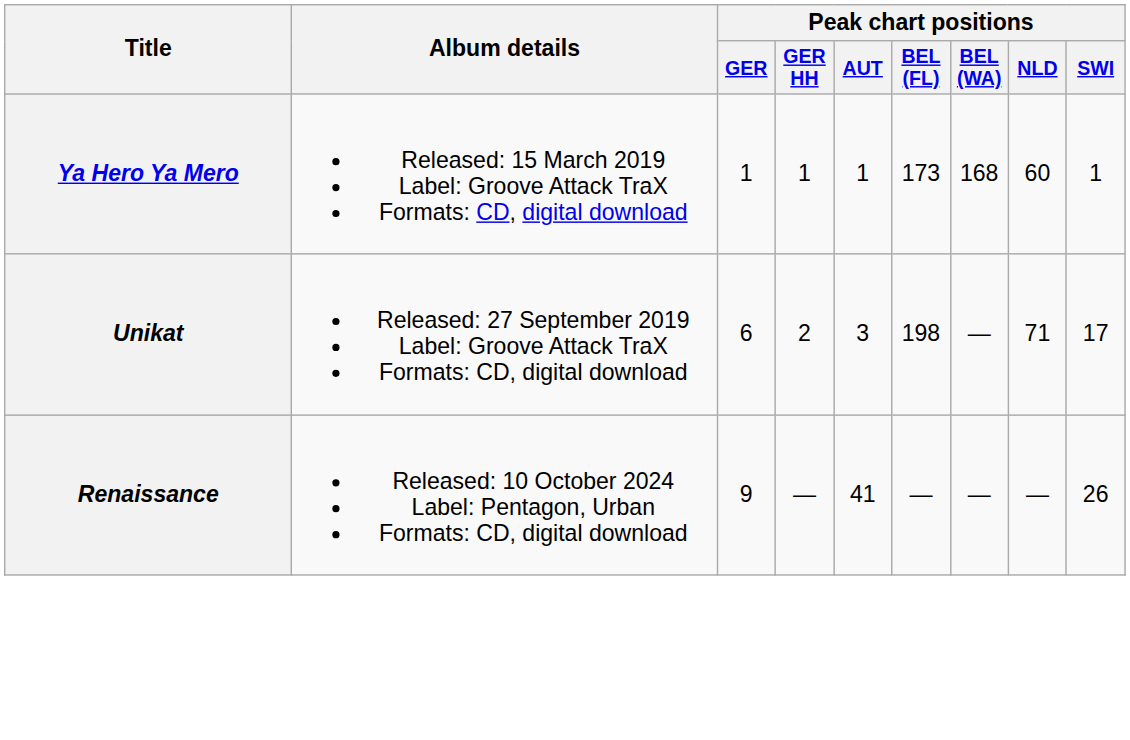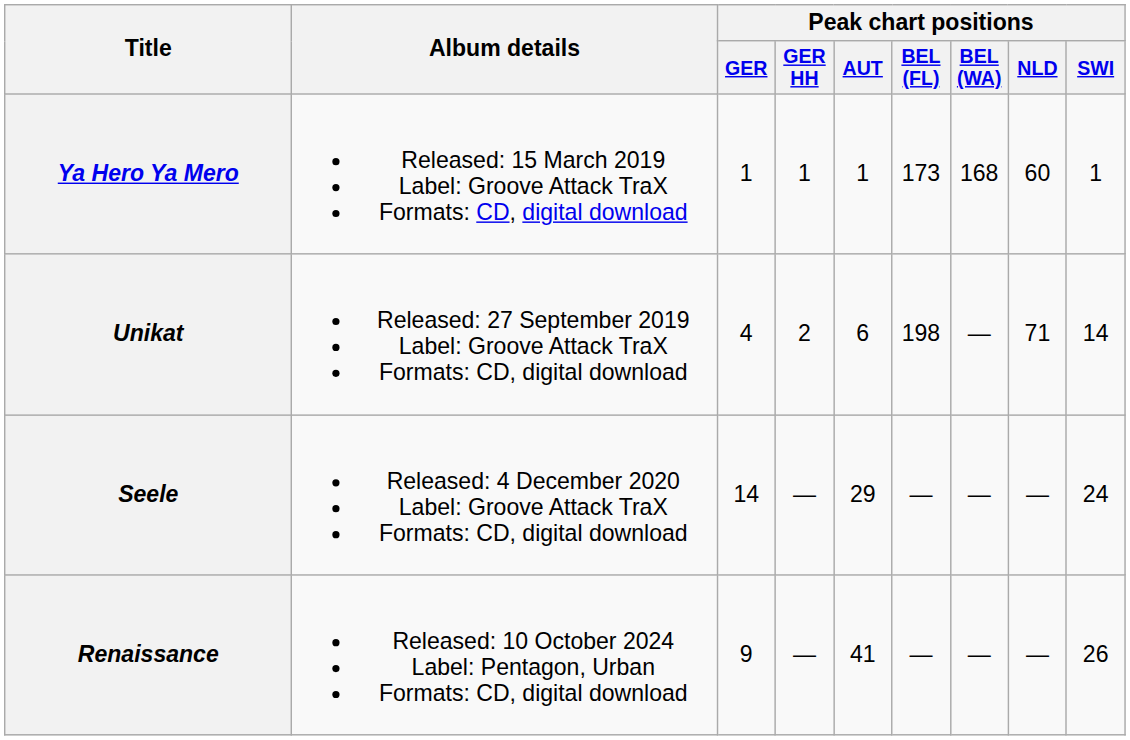 <table class="wikitable plainrowheaders" style="text-align:center;">
 <tr>
 <th scope="col" rowspan="2" style="width:12em;">Title</th>
 <th scope="col" rowspan="2" style="width:018em;">Album details</th>
 <th scope="col" colspan="7">Peak chart positions</th>
 </tr>
 <tr>
 <th scope="col" style="width:2.5em; font-size:85%"><a href='#'>GER</a><br></th>
 <th scope="col" style="width:2.5em; font-size:85%"><a href='#'>GER<br>HH</a><br></th>
 <th style="width:2.5em; font-size:85%"><a href='#'>AUT</a><br></th>
 <th style="width:2.5em; font-size:85%"><a href='#'>BEL<br>(FL)</a><br></th>
 <th style="width:2.5em; font-size:85%"><a href='#'>BEL<br>(WA)</a><br></th>
 <th style="width:2.5em; font-size:85%"><a href='#'>NLD</a><br></th>
 <th style="width:2.5em; font-size:85%"><a href='#'>SWI</a><br></th>
 </tr>
 <tr>
 <th scope="row"><em><a href='#'>Ya Hero Ya Mero</a></em></th>
 <td><br><ul><li>Released: 15 March 2019</li><li>Label: Groove Attack TraX</li><li>Formats: <a href='#'>CD</a>, <a href='#'>digital download</a></li></ul></td>
 <td>1</td>
 <td>1</td>
 <td>1</td>
 <td>173</td>
 <td>168</td>
 <td>60</td>
 <td>1</td>
 </tr>
 <tr>
 <th scope="row"><em>Unikat</em></th>
 <td><br><ul><li>Released: 27 September 2019</li><li>Label: Groove Attack TraX</li><li>Formats: CD, digital download</li></ul></td>
+<td>4</td>
+<td>2</td>
 <td>6</td>
-<td>2</td>
-<td>3</td>
 <td>198</td>
 <td>—</td>
 <td>71</td>
-<td>17</td>
+<td>14</td>
+</tr>
+<tr>
+<th scope="row"><em>Seele</em></th>
+<td><br><ul><li>Released: 4 December 2020</li><li>Label: Groove Attack TraX</li><li>Formats: CD, digital download</li></ul></td>
+<td>14</td>
+<td>—</td>
+<td>29</td>
+<td>—</td>
+<td>—</td>
+<td>—</td>
+<td>24</td>
 </tr>
 <tr>
 <th scope="row"><em>Renaissance</em></th>
 <td><br><ul><li>Released: 10 October 2024</li><li>Label: Pentagon, Urban</li><li>Formats: CD, digital download</li></ul></td>
 <td>9</td>
 <td>—</td>
 <td>41</td>
 <td>—</td>
 <td>—</td>
 <td>—</td>
 <td>26</td>
 </tr>
 </table>
